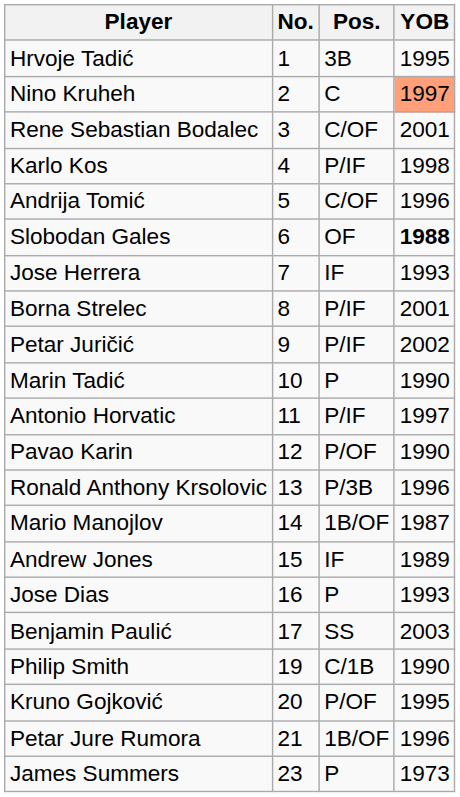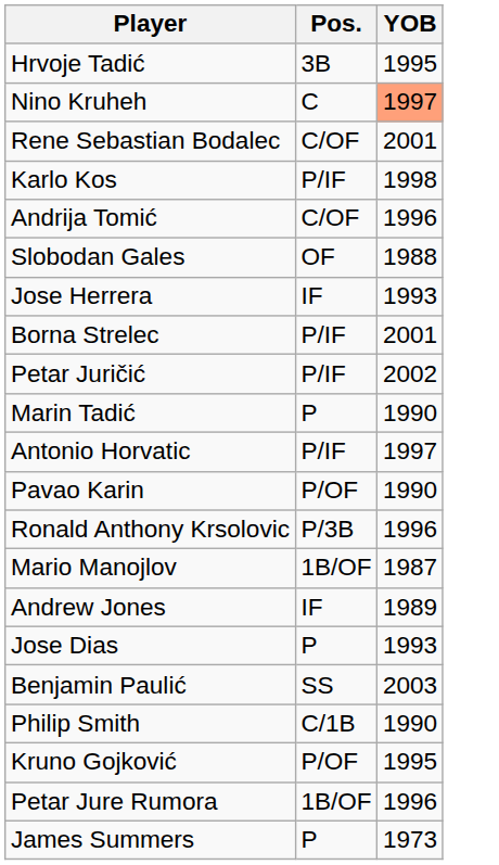 <table class="wikitable sortable">
 <tr>
 <th>Player</th>
-<th>No.</th>
 <th>Pos.</th>
 <th>YOB</th>
 </tr>
 <tr>
 <td>Hrvoje Tadić</td>
-<td>1</td>
 <td>3B</td>
 <td>1995</td>
 </tr>
 <tr>
 <td>Nino Kruheh</td>
-<td>2</td>
 <td>C</td>
 <td style="background: lightsalmon;">1997</td>
 </tr>
 <tr>
 <td>Rene Sebastian Bodalec</td>
-<td>3</td>
 <td>C/OF</td>
 <td>2001</td>
 </tr>
 <tr>
 <td>Karlo Kos</td>
-<td>4</td>
 <td>P/IF</td>
 <td>1998</td>
 </tr>
 <tr>
 <td>Andrija Tomić</td>
-<td>5</td>
 <td>C/OF</td>
 <td>1996</td>
 </tr>
 <tr>
 <td>Slobodan Gales</td>
-<td>6</td>
 <td>OF</td>
-<td><strong>1988</strong></td>
+<td>1988</td>
 </tr>
 <tr>
 <td>Jose Herrera</td>
-<td>7</td>
 <td>IF</td>
 <td>1993</td>
 </tr>
 <tr>
 <td>Borna Strelec</td>
-<td>8</td>
 <td>P/IF</td>
 <td>2001</td>
 </tr>
 <tr>
 <td>Petar Juričić</td>
-<td>9</td>
 <td>P/IF</td>
 <td>2002</td>
 </tr>
 <tr>
 <td>Marin Tadić</td>
-<td>10</td>
 <td>P</td>
 <td>1990</td>
 </tr>
 <tr>
 <td>Antonio Horvatic</td>
-<td>11</td>
 <td>P/IF</td>
 <td>1997</td>
 </tr>
 <tr>
 <td>Pavao Karin</td>
-<td>12</td>
 <td>P/OF</td>
 <td>1990</td>
 </tr>
 <tr>
 <td>Ronald Anthony Krsolovic</td>
-<td>13</td>
 <td>P/3B</td>
 <td>1996</td>
 </tr>
 <tr>
 <td>Mario Manojlov</td>
-<td>14</td>
 <td>1B/OF</td>
 <td>1987</td>
 </tr>
 <tr>
 <td>Andrew Jones</td>
-<td>15</td>
 <td>IF</td>
 <td>1989</td>
 </tr>
 <tr>
 <td>Jose Dias</td>
-<td>16</td>
 <td>P</td>
 <td>1993</td>
 </tr>
 <tr>
 <td>Benjamin Paulić</td>
-<td>17</td>
 <td>SS</td>
 <td>2003</td>
 </tr>
 <tr>
 <td>Philip Smith</td>
-<td>19</td>
 <td>C/1B</td>
 <td>1990</td>
 </tr>
 <tr>
 <td>Kruno Gojković</td>
-<td>20</td>
 <td>P/OF</td>
 <td>1995</td>
 </tr>
 <tr>
 <td>Petar Jure Rumora</td>
-<td>21</td>
 <td>1B/OF</td>
 <td>1996</td>
 </tr>
 <tr>
 <td>James Summers</td>
-<td>23</td>
 <td>P</td>
 <td>1973</td>
 </tr>
 </table>
